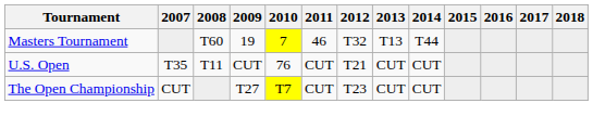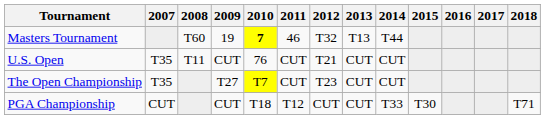 <table class="wikitable" style="font-size:95%;text-align:center;">
 <tr>
 <th>Tournament</th>
 <th>2007</th>
 <th>2008</th>
 <th>2009</th>
 <th>2010</th>
 <th>2011</th>
 <th>2012</th>
 <th>2013</th>
 <th>2014</th>
 <th>2015</th>
 <th>2016</th>
 <th>2017</th>
 <th>2018</th>
 </tr>
 <tr>
 <td align=left><a href='#'>Masters Tournament</a></td>
 <td style="background:#eeeeee;"></td>
 <td>T60</td>
 <td>19</td>
-<td style="background:yellow;">7</td>
+<td style="background:yellow;"><strong>7</strong></td>
 <td>46</td>
 <td>T32</td>
 <td>T13</td>
 <td>T44</td>
 <td style="background:#eeeeee;"></td>
 <td style="background:#eeeeee;"></td>
 <td style="background:#eeeeee;"></td>
 <td style="background:#eeeeee;"></td>
 </tr>
 <tr>
 <td align=left><a href='#'>U.S. Open</a></td>
 <td>T35</td>
 <td>T11</td>
 <td>CUT</td>
 <td>76</td>
 <td>CUT</td>
 <td>T21</td>
 <td>CUT</td>
 <td>CUT</td>
 <td style="background:#eeeeee;"></td>
 <td style="background:#eeeeee;"></td>
 <td style="background:#eeeeee;"></td>
 <td style="background:#eeeeee;"></td>
 </tr>
 <tr>
 <td align=left><a href='#'>The Open Championship</a></td>
-<td>CUT</td>
+<td>T35</td>
 <td style="background:#eeeeee;"></td>
 <td>T27</td>
 <td style="background:yellow;">T7</td>
 <td>CUT</td>
 <td>T23</td>
 <td>CUT</td>
 <td>CUT</td>
 <td style="background:#eeeeee;"></td>
 <td style="background:#eeeeee;"></td>
 <td style="background:#eeeeee;"></td>
 <td style="background:#eeeeee;"></td>
 </tr>
+<tr>
+<td align=left><a href='#'>PGA Championship</a></td>
+<td>CUT</td>
+<td style="background:#eeeeee;"></td>
+<td>CUT</td>
+<td>T18</td>
+<td>T12</td>
+<td>CUT</td>
+<td>CUT</td>
+<td>T33</td>
+<td>T30</td>
+<td style="background:#eeeeee;"></td>
+<td style="background:#eeeeee;"></td>
+<td>T71</td>
+</tr>
 </table>
